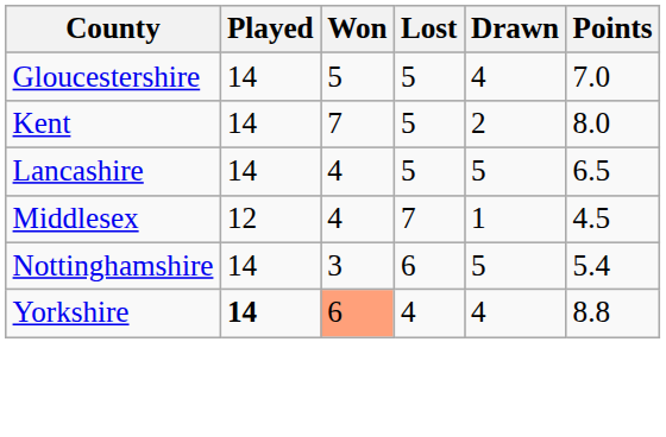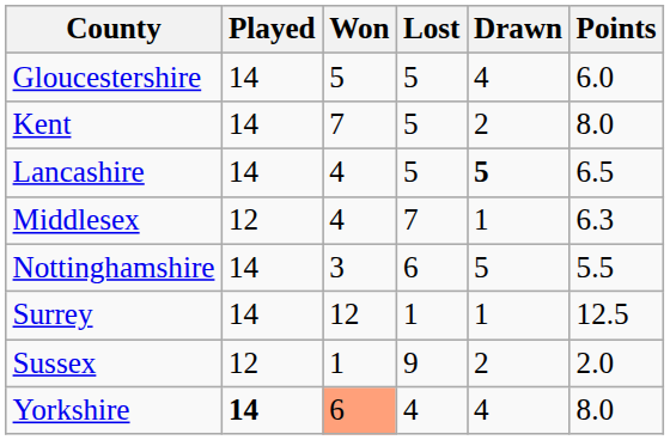 <table class="wikitable sortable">
 <tr>
 <th>County</th>
 <th>Played</th>
 <th>Won</th>
 <th>Lost</th>
 <th>Drawn</th>
 <th>Points</th>
 </tr>
 <tr>
 <td><a href='#'>Gloucestershire</a></td>
 <td>14</td>
 <td>5</td>
 <td>5</td>
 <td>4</td>
-<td>7.0</td>
+<td>6.0</td>
 </tr>
 <tr>
 <td><a href='#'>Kent</a></td>
 <td>14</td>
 <td>7</td>
 <td>5</td>
 <td>2</td>
 <td>8.0</td>
 </tr>
 <tr>
 <td><a href='#'>Lancashire</a></td>
 <td>14</td>
 <td>4</td>
 <td>5</td>
-<td>5</td>
+<td><strong>5</strong></td>
 <td>6.5</td>
 </tr>
 <tr>
 <td><a href='#'>Middlesex</a></td>
 <td>12</td>
 <td>4</td>
 <td>7</td>
 <td>1</td>
-<td>4.5</td>
+<td>6.3</td>
 </tr>
 <tr>
 <td><a href='#'>Nottinghamshire</a></td>
 <td>14</td>
 <td>3</td>
 <td>6</td>
 <td>5</td>
-<td>5.4</td>
+<td>5.5</td>
+</tr>
+<tr>
+<td><a href='#'>Surrey</a></td>
+<td>14</td>
+<td>12</td>
+<td>1</td>
+<td>1</td>
+<td>12.5</td>
+</tr>
+<tr>
+<td><a href='#'>Sussex</a></td>
+<td>12</td>
+<td>1</td>
+<td>9</td>
+<td>2</td>
+<td>2.0</td>
 </tr>
 <tr>
 <td><a href='#'>Yorkshire</a></td>
 <td><strong>14</strong></td>
 <td style="background: lightsalmon;">6</td>
 <td>4</td>
 <td>4</td>
-<td>8.8</td>
+<td>8.0</td>
 </tr>
 </table>
